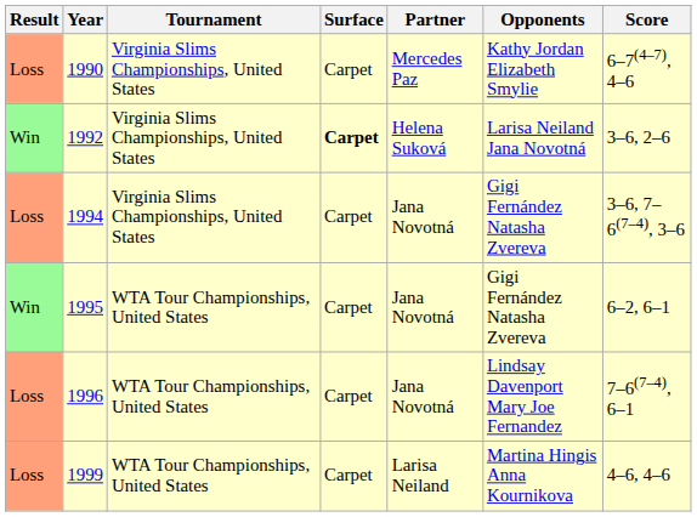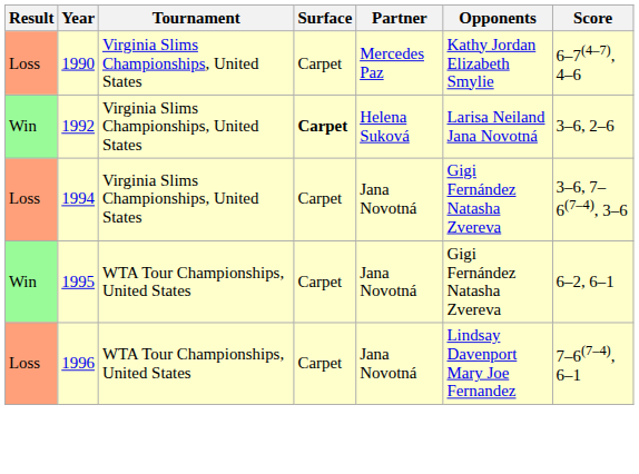 <table class="sortable wikitable">
 <tr>
 <th>Result</th>
 <th>Year</th>
 <th>Tournament</th>
 <th>Surface</th>
 <th>Partner</th>
 <th>Opponents</th>
 <th class="unsortable">Score</th>
 </tr>
 <tr style="background:#ffffcc;">
 <td style="background:#ffa07a;">Loss</td>
 <td><a href='#'>1990</a></td>
 <td><a href='#'>Virginia Slims Championships</a>, United States</td>
 <td>Carpet</td>
 <td> <a href='#'>Mercedes Paz</a></td>
 <td> <a href='#'>Kathy Jordan</a><br> <a href='#'>Elizabeth Smylie</a></td>
 <td>6–7<sup>(4–7)</sup>, 4–6</td>
 </tr>
 <tr style="background:#ffffcc;">
 <td style="background:#98fb98;">Win</td>
 <td><a href='#'>1992</a></td>
 <td>Virginia Slims Championships, United States</td>
 <td><strong>Carpet</strong></td>
 <td> <a href='#'>Helena Suková</a></td>
 <td> <a href='#'>Larisa Neiland</a><br> <a href='#'>Jana Novotná</a></td>
 <td>3–6, 2–6</td>
 </tr>
 <tr style="background:#ffffcc;">
 <td style="background:#ffa07a;">Loss</td>
 <td><a href='#'>1994</a></td>
 <td>Virginia Slims Championships, United States</td>
 <td>Carpet</td>
 <td> Jana Novotná</td>
 <td> <a href='#'>Gigi Fernández</a><br> <a href='#'>Natasha Zvereva</a></td>
 <td>3–6, 7–6<sup>(7–4)</sup>, 3–6</td>
 </tr>
 <tr style="background:#ffffcc;">
 <td style="background:#98fb98;">Win</td>
 <td><a href='#'>1995</a></td>
 <td>WTA Tour Championships, United States</td>
 <td>Carpet</td>
 <td> Jana Novotná</td>
 <td> Gigi Fernández<br> Natasha Zvereva</td>
 <td>6–2, 6–1</td>
 </tr>
 <tr style="background:#ffffcc;">
 <td style="background:#ffa07a;">Loss</td>
 <td><a href='#'>1996</a></td>
 <td>WTA Tour Championships, United States</td>
 <td>Carpet</td>
 <td> Jana Novotná</td>
 <td> <a href='#'>Lindsay Davenport</a><br> <a href='#'>Mary Joe Fernandez</a></td>
 <td>7–6<sup>(7–4)</sup>, 6–1</td>
 </tr>
-<tr style="background:#ffffcc;">
-<td style="background:#ffa07a;">Loss</td>
-<td><a href='#'>1999</a></td>
-<td>WTA Tour Championships, United States</td>
-<td>Carpet</td>
-<td> Larisa Neiland</td>
-<td> <a href='#'>Martina Hingis</a><br> <a href='#'>Anna Kournikova</a></td>
-<td>4–6, 4–6</td>
-</tr>
 </table>
